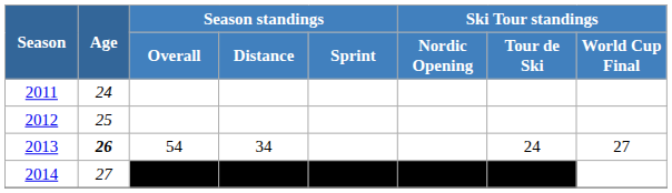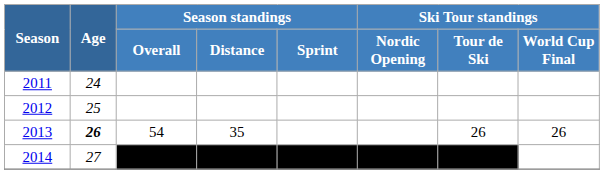 <table class="wikitable" style="font-size:95%; text-align:center; border:grey solid 1px; border-collapse:collapse; background:#ffffff;">
 <tr>
 <th style="background-color:#369; color:white; width:60px;" rowspan="2"> Season </th>
 <th style="background-color:#369; color:white; width:40px;" rowspan="2"> Age </th>
 <th style="background-color:#4180be; color:white;" colspan="3">Season standings</th>
 <th style="background-color:#4180be; color:white;" colspan="3">Ski Tour standings</th>
 </tr>
 <tr>
 <th style="background-color:#4180be; color:white; width:75px;">Overall</th>
 <th style="background-color:#4180be; color:white; width:75px;">Distance</th>
 <th style="background-color:#4180be; color:white; width:75px;">Sprint</th>
 <th style="background-color:#4180be; color:white; width:75px;">Nordic<br>Opening</th>
 <th style="background-color:#4180be; color:white; width:75px;">Tour de<br>Ski</th>
 <th style="background-color:#4180be; color:white; width:75px;">World Cup<br>Final</th>
 </tr>
 <tr>
 <td><a href='#'>2011</a></td>
 <td><em>24</em></td>
 <td></td>
 <td></td>
 <td></td>
 <td></td>
 <td></td>
 <td></td>
 </tr>
 <tr>
 <td><a href='#'>2012</a></td>
 <td><em>25</em></td>
 <td></td>
 <td></td>
 <td></td>
 <td></td>
 <td></td>
 <td></td>
 </tr>
 <tr>
 <td><a href='#'>2013</a></td>
 <td><strong><em>26</em></strong></td>
 <td>54</td>
-<td>34</td>
+<td>35</td>
 <td></td>
 <td></td>
-<td>24</td>
-<td>27</td>
+<td>26</td>
+<td>26</td>
 </tr>
 <tr>
 <td><a href='#'>2014</a></td>
 <td><em>27</em></td>
 <td style="background:#000000; color:white"></td>
 <td style="background:#000000; color:white"></td>
 <td style="background:#000000; color:white"></td>
 <td style="background:#000000; color:white"></td>
 <td style="background:#000000; color:white"></td>
 <td></td>
 </tr>
 <tr>
 </tr>
 </table>
